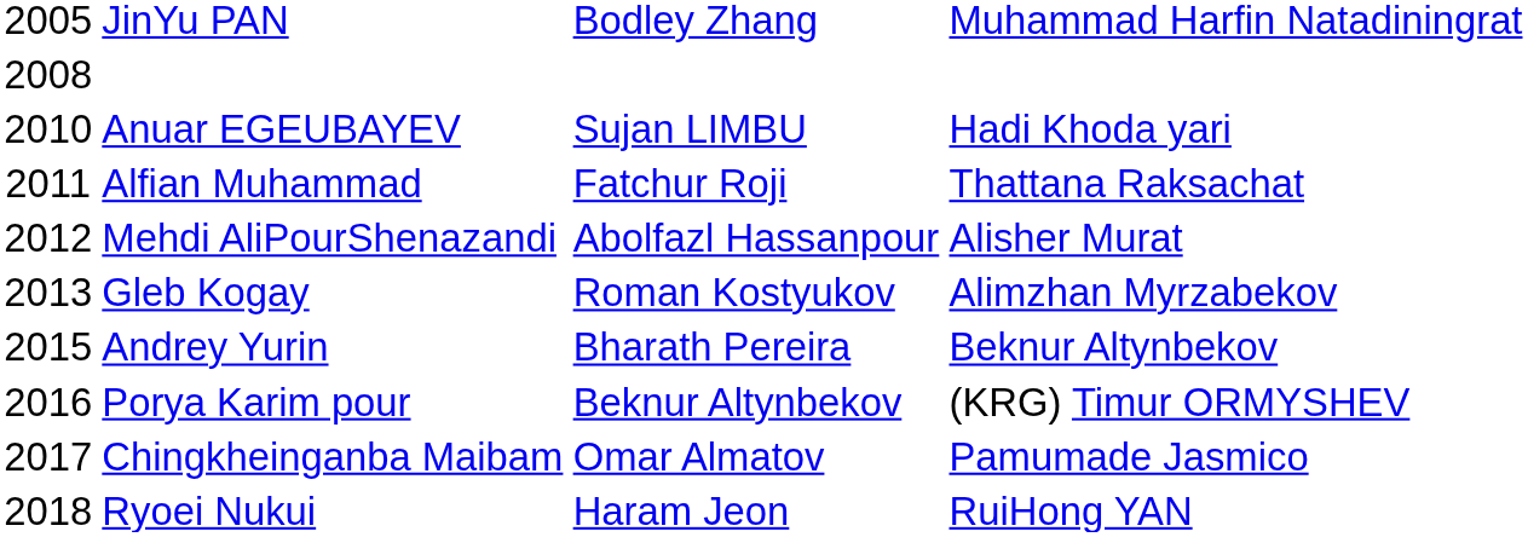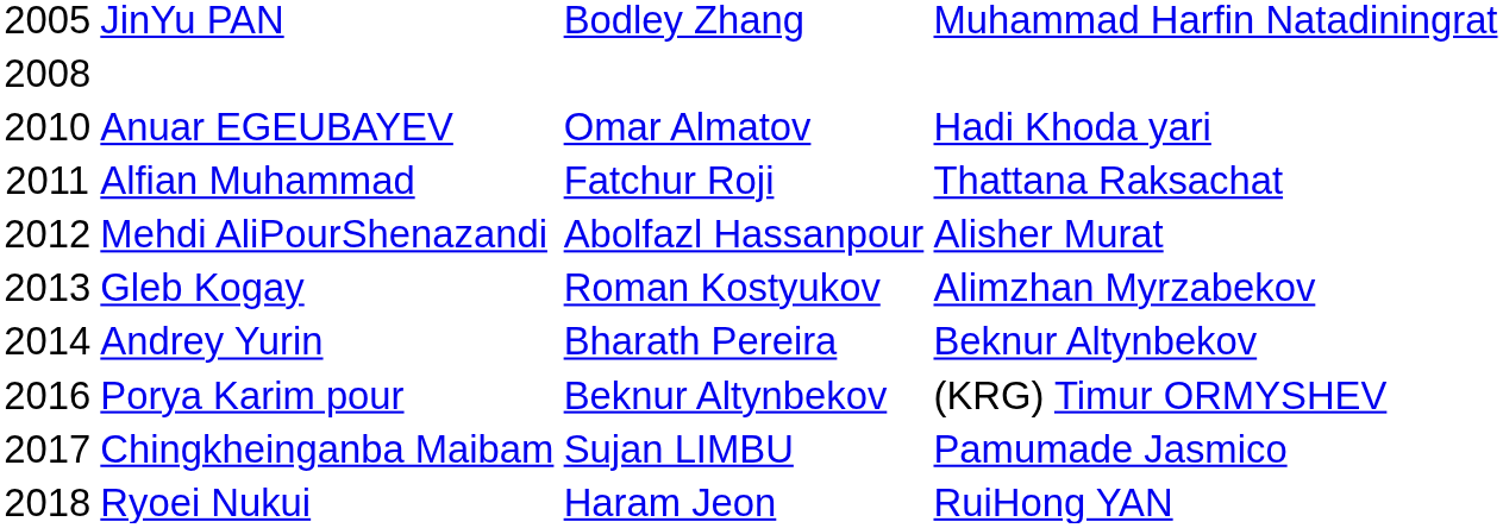 <table>
 <tr>
 <td align="center">2005</td>
 <td> <a href='#'>JinYu PAN</a></td>
 <td> <a href='#'>Bodley Zhang</a></td>
 <td> <a href='#'>Muhammad Harfin Natadiningrat</a></td>
 </tr>
 <tr>
 <td align="center">2008</td>
 <td></td>
 <td></td>
 <td></td>
 </tr>
 <tr>
 <td align="center">2010</td>
 <td> <a href='#'>Anuar EGEUBAYEV</a></td>
-<td> <a href='#'>Sujan LIMBU</a></td>
+<td> <a href='#'>Omar Almatov</a></td>
 <td> <a href='#'>Hadi Khoda yari</a></td>
 </tr>
 <tr>
 <td align="center">2011</td>
 <td> <a href='#'>Alfian Muhammad</a></td>
 <td> <a href='#'>Fatchur Roji</a></td>
 <td> <a href='#'>Thattana Raksachat</a></td>
 </tr>
 <tr>
 <td align="center">2012</td>
 <td> <a href='#'>Mehdi AliPourShenazandi</a></td>
 <td> <a href='#'>Abolfazl Hassanpour</a></td>
 <td> <a href='#'>Alisher Murat</a></td>
 </tr>
 <tr>
 <td align="center">2013</td>
 <td> <a href='#'>Gleb Kogay</a></td>
 <td> <a href='#'>Roman Kostyukov</a></td>
 <td> <a href='#'>Alimzhan Myrzabekov</a></td>
 </tr>
 <tr>
-<td align="center">2015</td>
+<td align="center">2014</td>
 <td> <a href='#'>Andrey Yurin</a></td>
 <td> <a href='#'>Bharath Pereira</a></td>
 <td> <a href='#'>Beknur Altynbekov</a></td>
 </tr>
 <tr>
 <td align="center">2016</td>
 <td> <a href='#'>Porya Karim pour</a></td>
 <td> <a href='#'>Beknur Altynbekov</a></td>
 <td>(KRG) <a href='#'>Timur ORMYSHEV</a></td>
 </tr>
 <tr>
 <td align="center">2017</td>
 <td> <a href='#'>Chingkheinganba Maibam</a></td>
-<td> <a href='#'>Omar Almatov</a></td>
+<td> <a href='#'>Sujan LIMBU</a></td>
 <td> <a href='#'>Pamumade Jasmico</a></td>
 </tr>
 <tr>
 <td align="center">2018</td>
 <td> <a href='#'>Ryoei Nukui</a></td>
 <td> <a href='#'>Haram Jeon</a></td>
 <td> <a href='#'>RuiHong YAN</a></td>
 </tr>
 </table>
